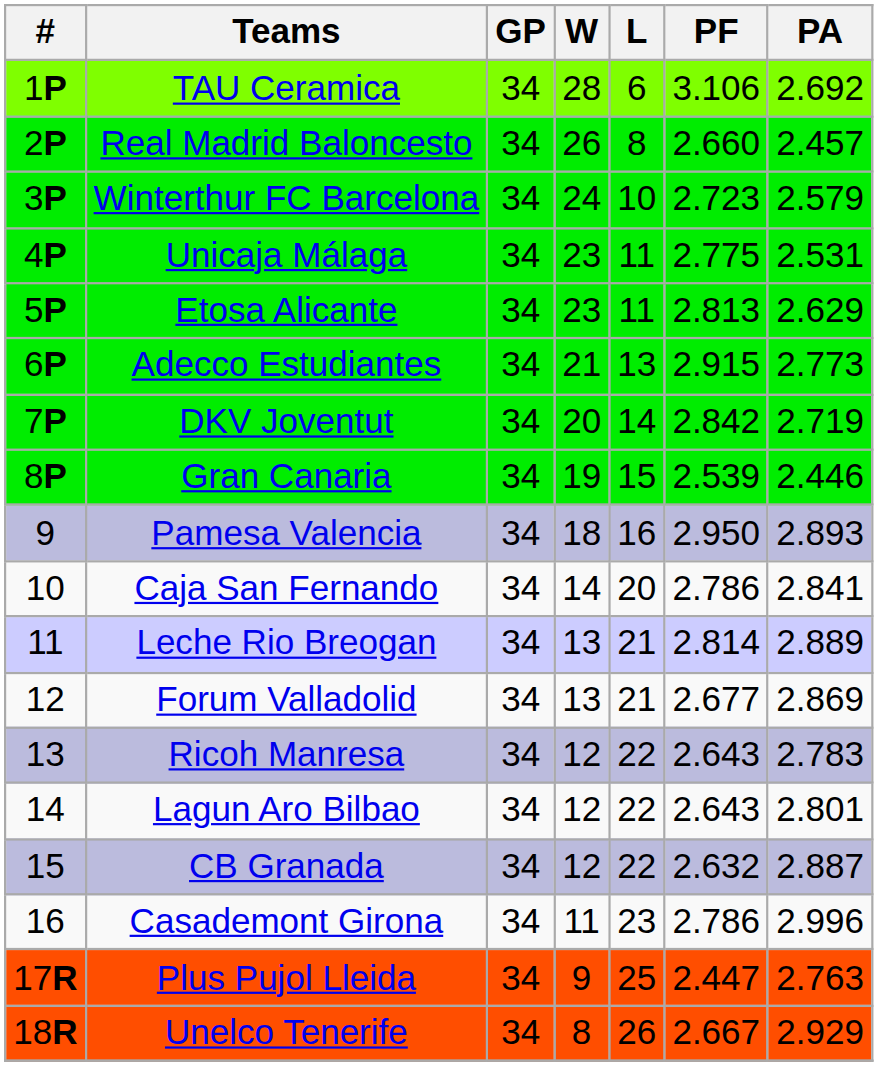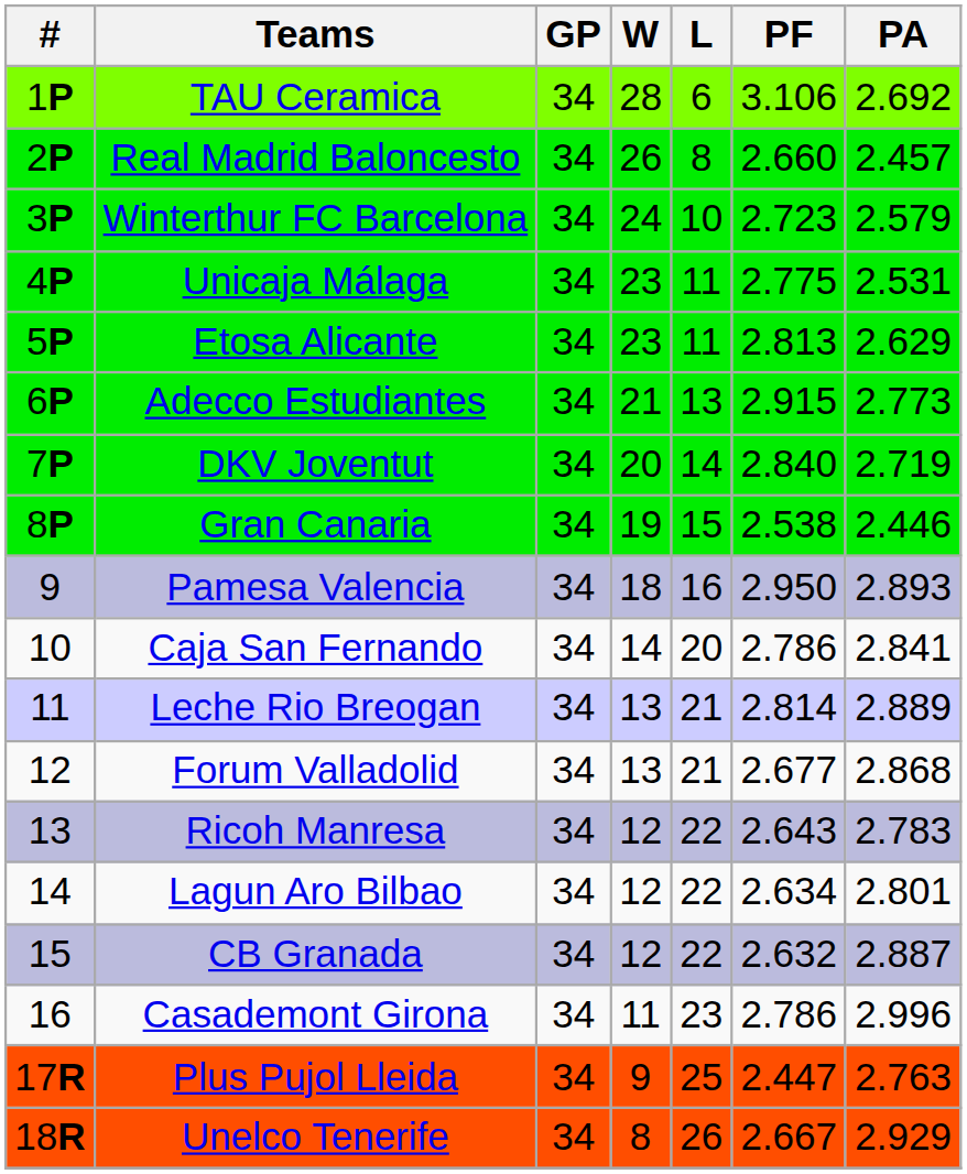 <table class="wikitable" style="text-align: center;">
 <tr>
 <th>#</th>
 <th>Teams</th>
 <th>GP</th>
 <th>W</th>
 <th>L</th>
 <th>PF</th>
 <th>PA</th>
 </tr>
 <tr bgcolor=7fff00>
 <td>1<strong>P</strong></td>
 <td><a href='#'>TAU Ceramica</a></td>
 <td>34</td>
 <td>28</td>
 <td>6</td>
 <td>3.106</td>
 <td>2.692</td>
 </tr>
 <tr ! style="background:#00ed00;">
 <td>2<strong>P</strong></td>
 <td><a href='#'>Real Madrid Baloncesto</a></td>
 <td>34</td>
 <td>26</td>
 <td>8</td>
 <td>2.660</td>
 <td>2.457</td>
 </tr>
 <tr ! style="background:#00ed00;">
 <td>3<strong>P</strong></td>
 <td><a href='#'>Winterthur FC Barcelona</a></td>
 <td>34</td>
 <td>24</td>
 <td>10</td>
 <td>2.723</td>
 <td>2.579</td>
 </tr>
 <tr ! style="background:#00ed00;">
 <td>4<strong>P</strong></td>
 <td><a href='#'>Unicaja Málaga</a></td>
 <td>34</td>
 <td>23</td>
 <td>11</td>
 <td>2.775</td>
 <td>2.531</td>
 </tr>
 <tr ! style="background:#00ed00;">
 <td>5<strong>P</strong></td>
 <td><a href='#'>Etosa Alicante</a></td>
 <td>34</td>
 <td>23</td>
 <td>11</td>
 <td>2.813</td>
 <td>2.629</td>
 </tr>
 <tr ! style="background:#00ed00;">
 <td>6<strong>P</strong></td>
 <td><a href='#'>Adecco Estudiantes</a></td>
 <td>34</td>
 <td>21</td>
 <td>13</td>
 <td>2.915</td>
 <td>2.773</td>
 </tr>
 <tr ! style="background:#00ed00;">
 <td>7<strong>P</strong></td>
 <td><a href='#'>DKV Joventut</a></td>
 <td>34</td>
 <td>20</td>
 <td>14</td>
-<td>2.842</td>
+<td>2.840</td>
 <td>2.719</td>
 </tr>
 <tr ! style="background:#00ed00;">
 <td>8<strong>P</strong></td>
 <td><a href='#'>Gran Canaria</a></td>
 <td>34</td>
 <td>19</td>
 <td>15</td>
-<td>2.539</td>
+<td>2.538</td>
 <td>2.446</td>
 </tr>
 <tr ! style="background:#BBBBDD;">
 <td>9</td>
 <td><a href='#'>Pamesa Valencia</a></td>
 <td>34</td>
 <td>18</td>
 <td>16</td>
 <td>2.950</td>
 <td>2.893</td>
 </tr>
 <tr>
 <td>10</td>
 <td><a href='#'>Caja San Fernando</a></td>
 <td>34</td>
 <td>14</td>
 <td>20</td>
 <td>2.786</td>
 <td>2.841</td>
 </tr>
 <tr ! style="background:#CCCCFF;">
 <td>11</td>
 <td><a href='#'>Leche Rio Breogan</a></td>
 <td>34</td>
 <td>13</td>
 <td>21</td>
 <td>2.814</td>
 <td>2.889</td>
 </tr>
 <tr>
 <td>12</td>
 <td><a href='#'>Forum Valladolid</a></td>
 <td>34</td>
 <td>13</td>
 <td>21</td>
 <td>2.677</td>
-<td>2.869</td>
+<td>2.868</td>
 </tr>
 <tr ! style="background:#BBBBDD;">
 <td>13</td>
 <td><a href='#'>Ricoh Manresa</a></td>
 <td>34</td>
 <td>12</td>
 <td>22</td>
 <td>2.643</td>
 <td>2.783</td>
 </tr>
 <tr>
 <td>14</td>
 <td><a href='#'>Lagun Aro Bilbao</a></td>
 <td>34</td>
 <td>12</td>
 <td>22</td>
-<td>2.643</td>
+<td>2.634</td>
 <td>2.801</td>
 </tr>
 <tr ! style="background:#BBBBDD;">
 <td>15</td>
 <td><a href='#'>CB Granada</a></td>
 <td>34</td>
 <td>12</td>
 <td>22</td>
 <td>2.632</td>
 <td>2.887</td>
 </tr>
 <tr>
 <td>16</td>
 <td><a href='#'>Casademont Girona</a></td>
 <td>34</td>
 <td>11</td>
 <td>23</td>
 <td>2.786</td>
 <td>2.996</td>
 </tr>
 <tr ! style="background:#FF4E00;">
 <td>17<strong>R</strong></td>
 <td><a href='#'>Plus Pujol Lleida</a></td>
 <td>34</td>
 <td>9</td>
 <td>25</td>
 <td>2.447</td>
 <td>2.763</td>
 </tr>
 <tr ! style="background:#FF4E00;">
 <td>18<strong>R</strong></td>
 <td><a href='#'>Unelco Tenerife</a></td>
 <td>34</td>
 <td>8</td>
 <td>26</td>
 <td>2.667</td>
 <td>2.929</td>
 </tr>
 <tr ! style="background:#FF4E00;">
 </tr>
 </table>
